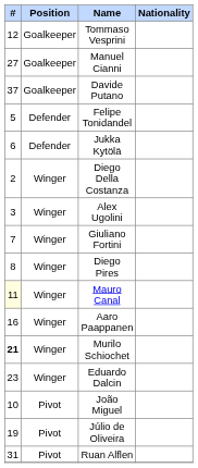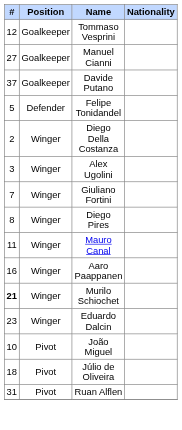 <table border=1 style="border-collapse:collapse; font-size:90%;" cellpadding=3 cellspacing=0 width=30%>
 <tr bgcolor=#C1D8FF>
 <th width=2%>#</th>
 <th width=3%>Position</th>
 <th width=30%>Name</th>
 <th width=5%>Nationality</th>
 </tr>
 <tr align=center>
 <td>12</td>
 <td>Goalkeeper</td>
 <td>Tommaso Vesprini</td>
 <td></td>
 </tr>
 <tr align=center>
 <td>27</td>
 <td>Goalkeeper</td>
 <td>Manuel Cianni</td>
 <td></td>
 </tr>
 <tr align=center>
 <td>37</td>
 <td>Goalkeeper</td>
 <td>Davide Putano</td>
 <td></td>
 </tr>
 <tr align=center>
 <td>5</td>
 <td>Defender</td>
 <td>Felipe Tonidandel</td>
 <td></td>
 </tr>
 <tr align=center>
-<td>6</td>
-<td>Defender</td>
-<td>Jukka Kytölä</td>
-<td></td>
-</tr>
-<tr align=center>
 <td>2</td>
 <td>Winger</td>
 <td>Diego Della Costanza</td>
 <td></td>
 </tr>
 <tr align=center>
 <td>3</td>
 <td>Winger</td>
 <td>Alex Ugolini</td>
 <td></td>
 </tr>
 <tr align=center>
 <td>7</td>
 <td>Winger</td>
 <td>Giuliano Fortini</td>
 <td></td>
 </tr>
 <tr align=center>
 <td>8</td>
 <td>Winger</td>
 <td>Diego Pires</td>
 <td></td>
 </tr>
 <tr align=center>
-<td style="background: lightyellow;">11</td>
+<td>11</td>
 <td>Winger</td>
 <td><a href='#'>Mauro Canal</a></td>
 <td></td>
 </tr>
 <tr align=center>
 <td>16</td>
 <td>Winger</td>
 <td>Aaro Paappanen</td>
 <td></td>
 </tr>
 <tr align=center>
 <td><strong>21</strong></td>
 <td>Winger</td>
 <td>Murilo Schiochet</td>
 <td></td>
 </tr>
 <tr align=center>
 <td>23</td>
 <td>Winger</td>
 <td>Eduardo Dalcin</td>
 <td></td>
 </tr>
 <tr align=center>
 <td>10</td>
 <td>Pivot</td>
 <td>João Miguel</td>
 <td></td>
 </tr>
 <tr align=center>
-<td>19</td>
+<td>18</td>
 <td>Pivot</td>
 <td>Júlio de Oliveira</td>
 <td></td>
 </tr>
 <tr align=center>
 <td>31</td>
 <td>Pivot</td>
 <td>Ruan Alflen</td>
 <td></td>
 </tr>
 <tr align=center>
 </tr>
 </table>
